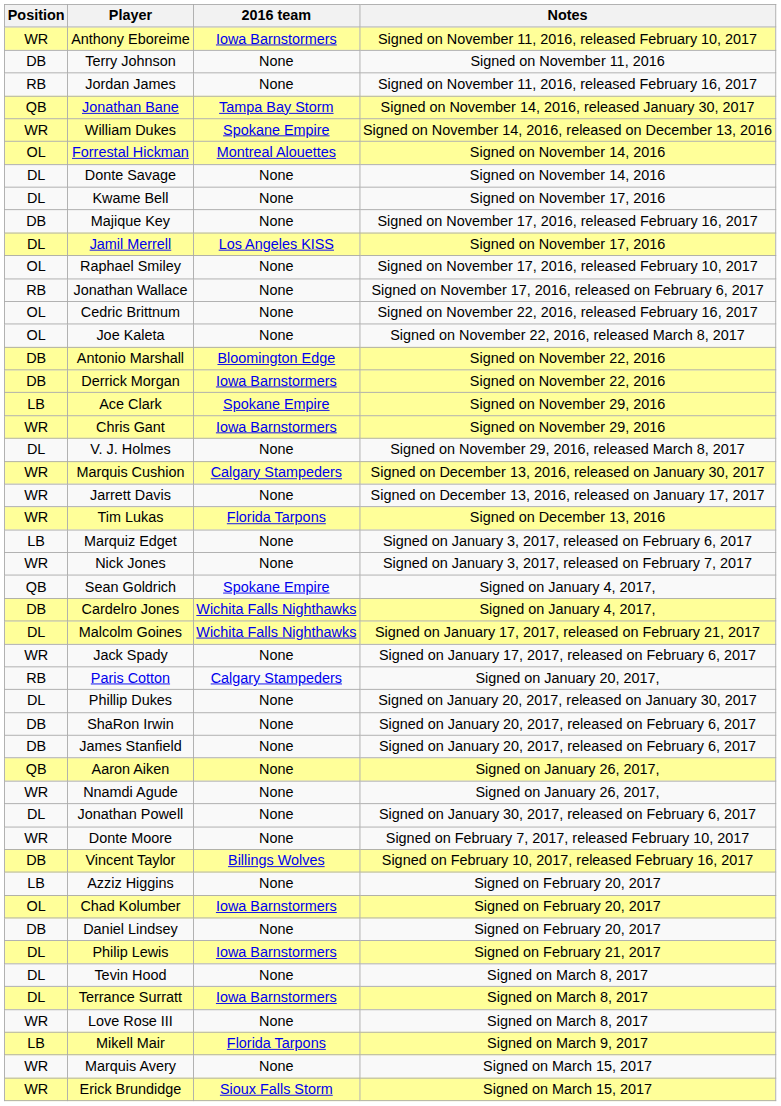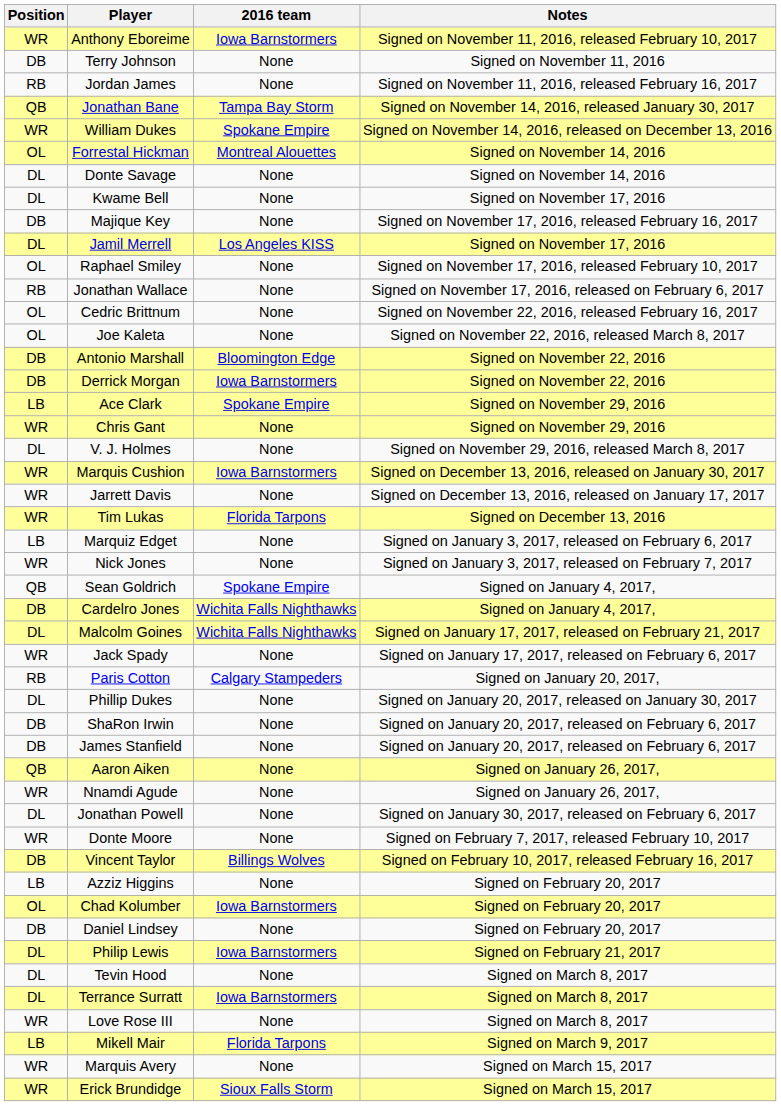 <table class="wikitable" style="text-align:center">
 <tr>
 <th>Position</th>
 <th>Player</th>
 <th>2016 team</th>
 <th>Notes</th>
 </tr>
 <tr bgcolor="#ff9">
 <td>WR</td>
 <td>Anthony Eboreime</td>
 <td><a href='#'>Iowa Barnstormers</a></td>
 <td>Signed on November 11, 2016, released February 10, 2017</td>
 </tr>
 <tr>
 <td>DB</td>
 <td>Terry Johnson</td>
 <td>None</td>
 <td>Signed on November 11, 2016</td>
 </tr>
 <tr>
 <td>RB</td>
 <td>Jordan James</td>
 <td>None</td>
 <td>Signed on November 11, 2016, released February 16, 2017</td>
 </tr>
 <tr bgcolor="#ff9">
 <td>QB</td>
 <td><a href='#'>Jonathan Bane</a></td>
 <td><a href='#'>Tampa Bay Storm</a></td>
 <td>Signed on November 14, 2016, released January 30, 2017</td>
 </tr>
 <tr bgcolor="#ff9">
 <td>WR</td>
 <td>William Dukes</td>
 <td><a href='#'>Spokane Empire</a></td>
 <td>Signed on November 14, 2016, released on December 13, 2016</td>
 </tr>
 <tr bgcolor="#ff9">
 <td>OL</td>
 <td><a href='#'>Forrestal Hickman</a></td>
 <td><a href='#'>Montreal Alouettes</a></td>
 <td>Signed on November 14, 2016</td>
 </tr>
 <tr>
 <td>DL</td>
 <td>Donte Savage</td>
 <td>None</td>
 <td>Signed on November 14, 2016</td>
 </tr>
 <tr>
 <td>DL</td>
 <td>Kwame Bell</td>
 <td>None</td>
 <td>Signed on November 17, 2016</td>
 </tr>
 <tr>
 <td>DB</td>
 <td>Majique Key</td>
 <td>None</td>
 <td>Signed on November 17, 2016, released February 16, 2017</td>
 </tr>
 <tr bgcolor="#ff9">
 <td>DL</td>
 <td><a href='#'>Jamil Merrell</a></td>
 <td><a href='#'>Los Angeles KISS</a></td>
 <td>Signed on November 17, 2016</td>
 </tr>
 <tr>
 <td>OL</td>
 <td>Raphael Smiley</td>
 <td>None</td>
 <td>Signed on November 17, 2016,  released February 10, 2017</td>
 </tr>
 <tr>
 <td>RB</td>
 <td>Jonathan Wallace</td>
 <td>None</td>
 <td>Signed on November 17, 2016, released on February 6, 2017</td>
 </tr>
 <tr>
 <td>OL</td>
 <td>Cedric Brittnum</td>
 <td>None</td>
 <td>Signed on November 22, 2016, released February 16, 2017</td>
 </tr>
 <tr>
 <td>OL</td>
 <td>Joe Kaleta</td>
 <td>None</td>
 <td>Signed on November 22, 2016, released March 8, 2017</td>
 </tr>
 <tr bgcolor="#ff9">
 <td>DB</td>
 <td>Antonio Marshall</td>
 <td><a href='#'>Bloomington Edge</a></td>
 <td>Signed on November 22, 2016</td>
 </tr>
 <tr bgcolor="#ff9">
 <td>DB</td>
 <td>Derrick Morgan</td>
 <td><a href='#'>Iowa Barnstormers</a></td>
 <td>Signed on November 22, 2016</td>
 </tr>
 <tr bgcolor="#ff9">
 <td>LB</td>
 <td>Ace Clark</td>
 <td><a href='#'>Spokane Empire</a></td>
 <td>Signed on November 29, 2016</td>
 </tr>
 <tr bgcolor="#ff9">
 <td>WR</td>
 <td>Chris Gant</td>
-<td><a href='#'>Iowa Barnstormers</a></td>
+<td>None</td>
 <td>Signed on November 29, 2016</td>
 </tr>
 <tr>
 <td>DL</td>
 <td>V. J. Holmes</td>
 <td>None</td>
 <td>Signed on November 29, 2016, released March 8, 2017</td>
 </tr>
 <tr bgcolor="#ff9">
 <td>WR</td>
 <td>Marquis Cushion</td>
-<td><a href='#'>Calgary Stampeders</a></td>
+<td><a href='#'>Iowa Barnstormers</a></td>
 <td>Signed on December 13, 2016, released on January 30, 2017</td>
 </tr>
 <tr>
 <td>WR</td>
 <td>Jarrett Davis</td>
 <td>None</td>
 <td>Signed on December 13, 2016, released on January 17, 2017</td>
 </tr>
 <tr bgcolor="#ff9">
 <td>WR</td>
 <td>Tim Lukas</td>
 <td><a href='#'>Florida Tarpons</a></td>
 <td>Signed on December 13, 2016</td>
 </tr>
 <tr>
 <td>LB</td>
 <td>Marquiz Edget</td>
 <td>None</td>
 <td>Signed on January 3, 2017, released on February 6, 2017</td>
 </tr>
 <tr>
 <td>WR</td>
 <td>Nick Jones</td>
 <td>None</td>
 <td>Signed on January 3, 2017, released on February 7, 2017</td>
 </tr>
 <tr>
 <td>QB</td>
 <td>Sean Goldrich</td>
 <td><a href='#'>Spokane Empire</a></td>
 <td>Signed on January 4, 2017,</td>
 </tr>
 <tr bgcolor="#ff9">
 <td>DB</td>
 <td>Cardelro Jones</td>
 <td><a href='#'>Wichita Falls Nighthawks</a></td>
 <td>Signed on January 4, 2017,</td>
 </tr>
 <tr bgcolor="#ff9">
 <td>DL</td>
 <td>Malcolm Goines</td>
 <td><a href='#'>Wichita Falls Nighthawks</a></td>
 <td>Signed on January 17, 2017, released on February 21, 2017</td>
 </tr>
 <tr>
 <td>WR</td>
 <td>Jack Spady</td>
 <td>None</td>
 <td>Signed on January 17, 2017, released on February 6, 2017</td>
 </tr>
 <tr>
 <td>RB</td>
 <td><a href='#'>Paris Cotton</a></td>
 <td><a href='#'>Calgary Stampeders</a></td>
 <td>Signed on January 20, 2017,</td>
 </tr>
 <tr>
 <td>DL</td>
 <td>Phillip Dukes</td>
 <td>None</td>
 <td>Signed on January 20, 2017, released on January 30, 2017</td>
 </tr>
 <tr>
 <td>DB</td>
 <td>ShaRon Irwin</td>
 <td>None</td>
 <td>Signed on January 20, 2017, released on February 6, 2017</td>
 </tr>
 <tr>
 <td>DB</td>
 <td>James Stanfield</td>
 <td>None</td>
 <td>Signed on January 20, 2017, released on February 6, 2017</td>
 </tr>
 <tr bgcolor="#ff9">
 <td>QB</td>
 <td>Aaron Aiken</td>
 <td>None</td>
 <td>Signed on January 26, 2017,</td>
 </tr>
 <tr>
 <td>WR</td>
 <td>Nnamdi Agude</td>
 <td>None</td>
 <td>Signed on January 26, 2017,</td>
 </tr>
 <tr>
 <td>DL</td>
 <td>Jonathan Powell</td>
 <td>None</td>
 <td>Signed on January 30, 2017, released on February 6, 2017</td>
 </tr>
 <tr>
 <td>WR</td>
 <td>Donte Moore</td>
 <td>None</td>
 <td>Signed on February 7, 2017,  released February 10, 2017</td>
 </tr>
 <tr bgcolor="#ff9">
 <td>DB</td>
 <td>Vincent Taylor</td>
 <td><a href='#'>Billings Wolves</a></td>
 <td>Signed on February 10, 2017, released February 16, 2017</td>
 </tr>
 <tr>
 <td>LB</td>
 <td>Azziz Higgins</td>
 <td>None</td>
 <td>Signed on February 20, 2017</td>
 </tr>
 <tr bgcolor="#ff9">
 <td>OL</td>
 <td>Chad Kolumber</td>
 <td><a href='#'>Iowa Barnstormers</a></td>
 <td>Signed on February 20, 2017</td>
 </tr>
 <tr>
 <td>DB</td>
 <td>Daniel Lindsey</td>
 <td>None</td>
 <td>Signed on February 20, 2017</td>
 </tr>
 <tr bgcolor="#ff9">
 <td>DL</td>
 <td>Philip Lewis</td>
 <td><a href='#'>Iowa Barnstormers</a></td>
 <td>Signed on February 21, 2017</td>
 </tr>
 <tr>
 <td>DL</td>
 <td>Tevin Hood</td>
 <td>None</td>
 <td>Signed on March 8, 2017</td>
 </tr>
 <tr bgcolor="#ff9">
 <td>DL</td>
 <td>Terrance Surratt</td>
 <td><a href='#'>Iowa Barnstormers</a></td>
 <td>Signed on March 8, 2017</td>
 </tr>
 <tr>
 <td>WR</td>
 <td>Love Rose III</td>
 <td>None</td>
 <td>Signed on March 8, 2017</td>
 </tr>
 <tr bgcolor="#ff9">
 <td>LB</td>
 <td>Mikell Mair</td>
 <td><a href='#'>Florida Tarpons</a></td>
 <td>Signed on March 9, 2017</td>
 </tr>
 <tr>
 <td>WR</td>
 <td>Marquis Avery</td>
 <td>None</td>
 <td>Signed on March 15, 2017</td>
 </tr>
 <tr bgcolor="#ff9">
 <td>WR</td>
 <td>Erick Brundidge</td>
 <td><a href='#'>Sioux Falls Storm</a></td>
 <td>Signed on March 15, 2017</td>
 </tr>
 </table>
